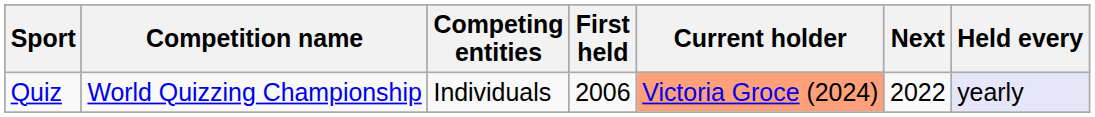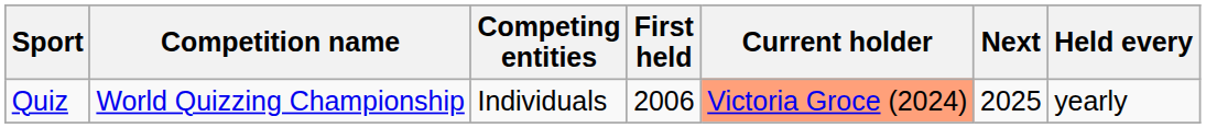 <table class="wikitable sortable" style="font-size:90%;">
 <tr>
 <th>Sport</th>
 <th>Competition name</th>
 <th>Competing <br> entities</th>
 <th>First <br> held</th>
 <th>Current holder</th>
 <th>Next</th>
 <th>Held every</th>
 </tr>
 <tr>
 <td><a href='#'>Quiz</a></td>
 <td><a href='#'>World Quizzing Championship</a></td>
 <td>Individuals</td>
 <td>2006</td>
 <td style="background: lightsalmon;"> <a href='#'>Victoria Groce</a> (2024)</td>
-<td>2022</td>
-<td style="background: lavender;">yearly</td>
+<td>2025</td>
+<td>yearly</td>
 </tr>
 </table>
